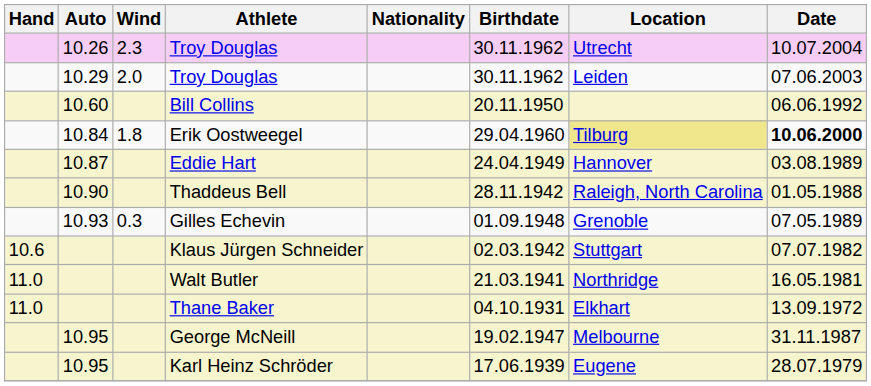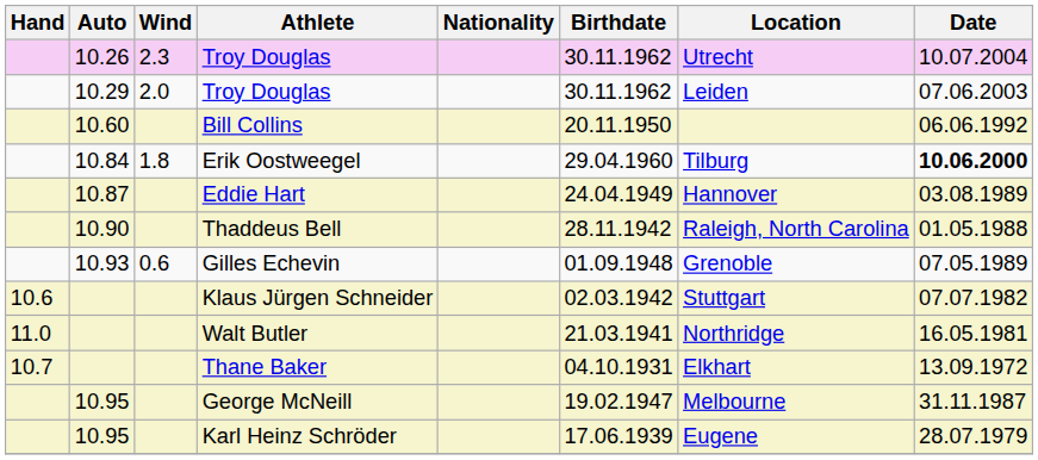 <table class="wikitable">
 <tr>
 <th>Hand</th>
 <th>Auto</th>
 <th>Wind</th>
 <th>Athlete</th>
 <th>Nationality</th>
 <th>Birthdate</th>
 <th>Location</th>
 <th>Date</th>
 </tr>
 <tr bgcolor=#f6CEF5>
 <td></td>
 <td>10.26</td>
 <td>2.3</td>
 <td><a href='#'>Troy Douglas</a></td>
 <td></td>
 <td>30.11.1962</td>
 <td><a href='#'>Utrecht</a></td>
 <td>10.07.2004</td>
 </tr>
 <tr>
 <td></td>
 <td>10.29</td>
 <td>2.0</td>
 <td><a href='#'>Troy Douglas</a></td>
 <td></td>
 <td>30.11.1962</td>
 <td><a href='#'>Leiden</a></td>
 <td>07.06.2003</td>
 </tr>
 <tr bgcolor=#f6F5CE>
 <td></td>
 <td>10.60</td>
 <td></td>
 <td><a href='#'>Bill Collins</a></td>
 <td></td>
 <td>20.11.1950</td>
 <td></td>
 <td>06.06.1992</td>
 </tr>
 <tr>
 <td></td>
 <td>10.84</td>
 <td>1.8</td>
 <td>Erik Oostweegel</td>
 <td></td>
 <td>29.04.1960</td>
-<td style="background: khaki;"><a href='#'>Tilburg</a></td>
+<td><a href='#'>Tilburg</a></td>
 <td><strong>10.06.2000</strong></td>
 </tr>
 <tr bgcolor=#f6F5CE>
 <td></td>
 <td>10.87</td>
 <td></td>
 <td><a href='#'>Eddie Hart</a></td>
 <td></td>
 <td>24.04.1949</td>
 <td><a href='#'>Hannover</a></td>
 <td>03.08.1989</td>
 </tr>
 <tr bgcolor=#f6F5CE>
 <td></td>
 <td>10.90</td>
 <td></td>
 <td>Thaddeus Bell</td>
 <td></td>
 <td>28.11.1942</td>
 <td><a href='#'>Raleigh, North Carolina</a></td>
 <td>01.05.1988</td>
 </tr>
 <tr>
 <td></td>
 <td>10.93</td>
-<td>0.3</td>
+<td>0.6</td>
 <td>Gilles Echevin</td>
 <td></td>
 <td>01.09.1948</td>
 <td><a href='#'>Grenoble</a></td>
 <td>07.05.1989</td>
 </tr>
 <tr bgcolor=#f6F5CE>
 <td>10.6</td>
 <td></td>
 <td></td>
 <td>Klaus Jürgen Schneider</td>
 <td></td>
 <td>02.03.1942</td>
 <td><a href='#'>Stuttgart</a></td>
 <td>07.07.1982</td>
 </tr>
 <tr bgcolor=#f6F5CE>
 <td>11.0</td>
 <td></td>
 <td></td>
 <td>Walt Butler</td>
 <td></td>
 <td>21.03.1941</td>
 <td><a href='#'>Northridge</a></td>
 <td>16.05.1981</td>
 </tr>
 <tr bgcolor=#f6F5CE>
-<td>11.0</td>
+<td>10.7</td>
 <td></td>
 <td></td>
 <td><a href='#'>Thane Baker</a></td>
 <td></td>
 <td>04.10.1931</td>
 <td><a href='#'>Elkhart</a></td>
 <td>13.09.1972</td>
 </tr>
 <tr bgcolor=#f6F5CE>
 <td></td>
 <td>10.95</td>
 <td></td>
 <td>George McNeill</td>
 <td></td>
 <td>19.02.1947</td>
 <td><a href='#'>Melbourne</a></td>
 <td>31.11.1987</td>
 </tr>
 <tr bgcolor=#f6F5CE>
 <td></td>
 <td>10.95</td>
 <td></td>
 <td>Karl Heinz Schröder</td>
 <td></td>
 <td>17.06.1939</td>
 <td><a href='#'>Eugene</a></td>
 <td>28.07.1979</td>
 </tr>
 <tr>
 </tr>
 </table>
